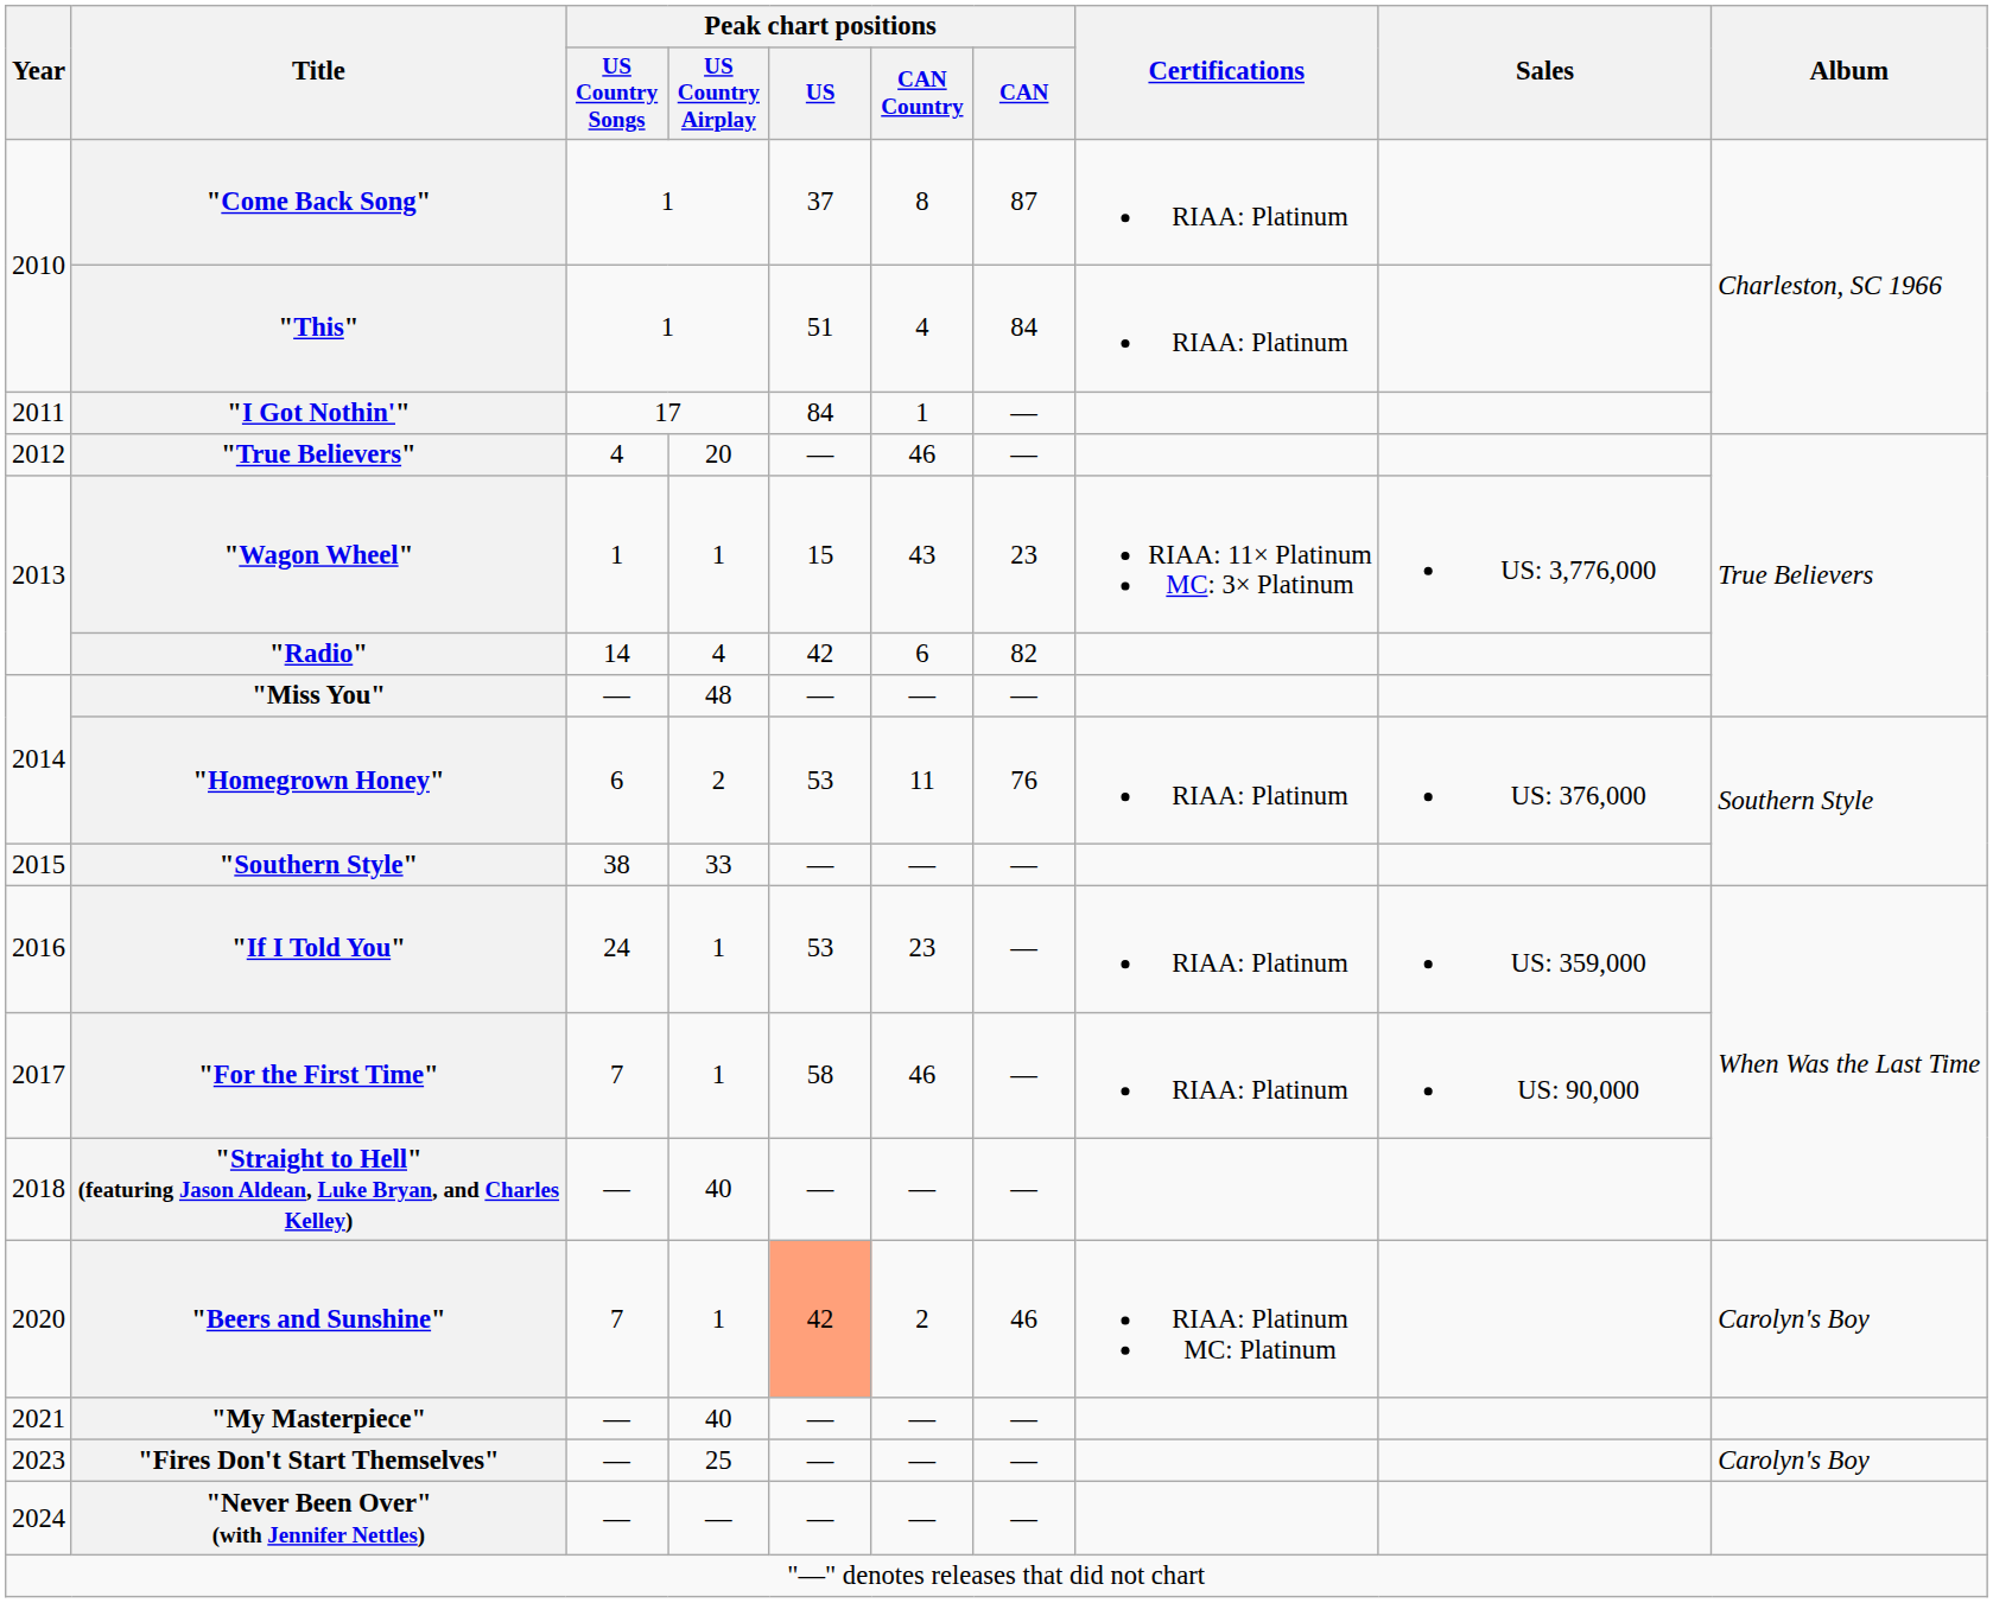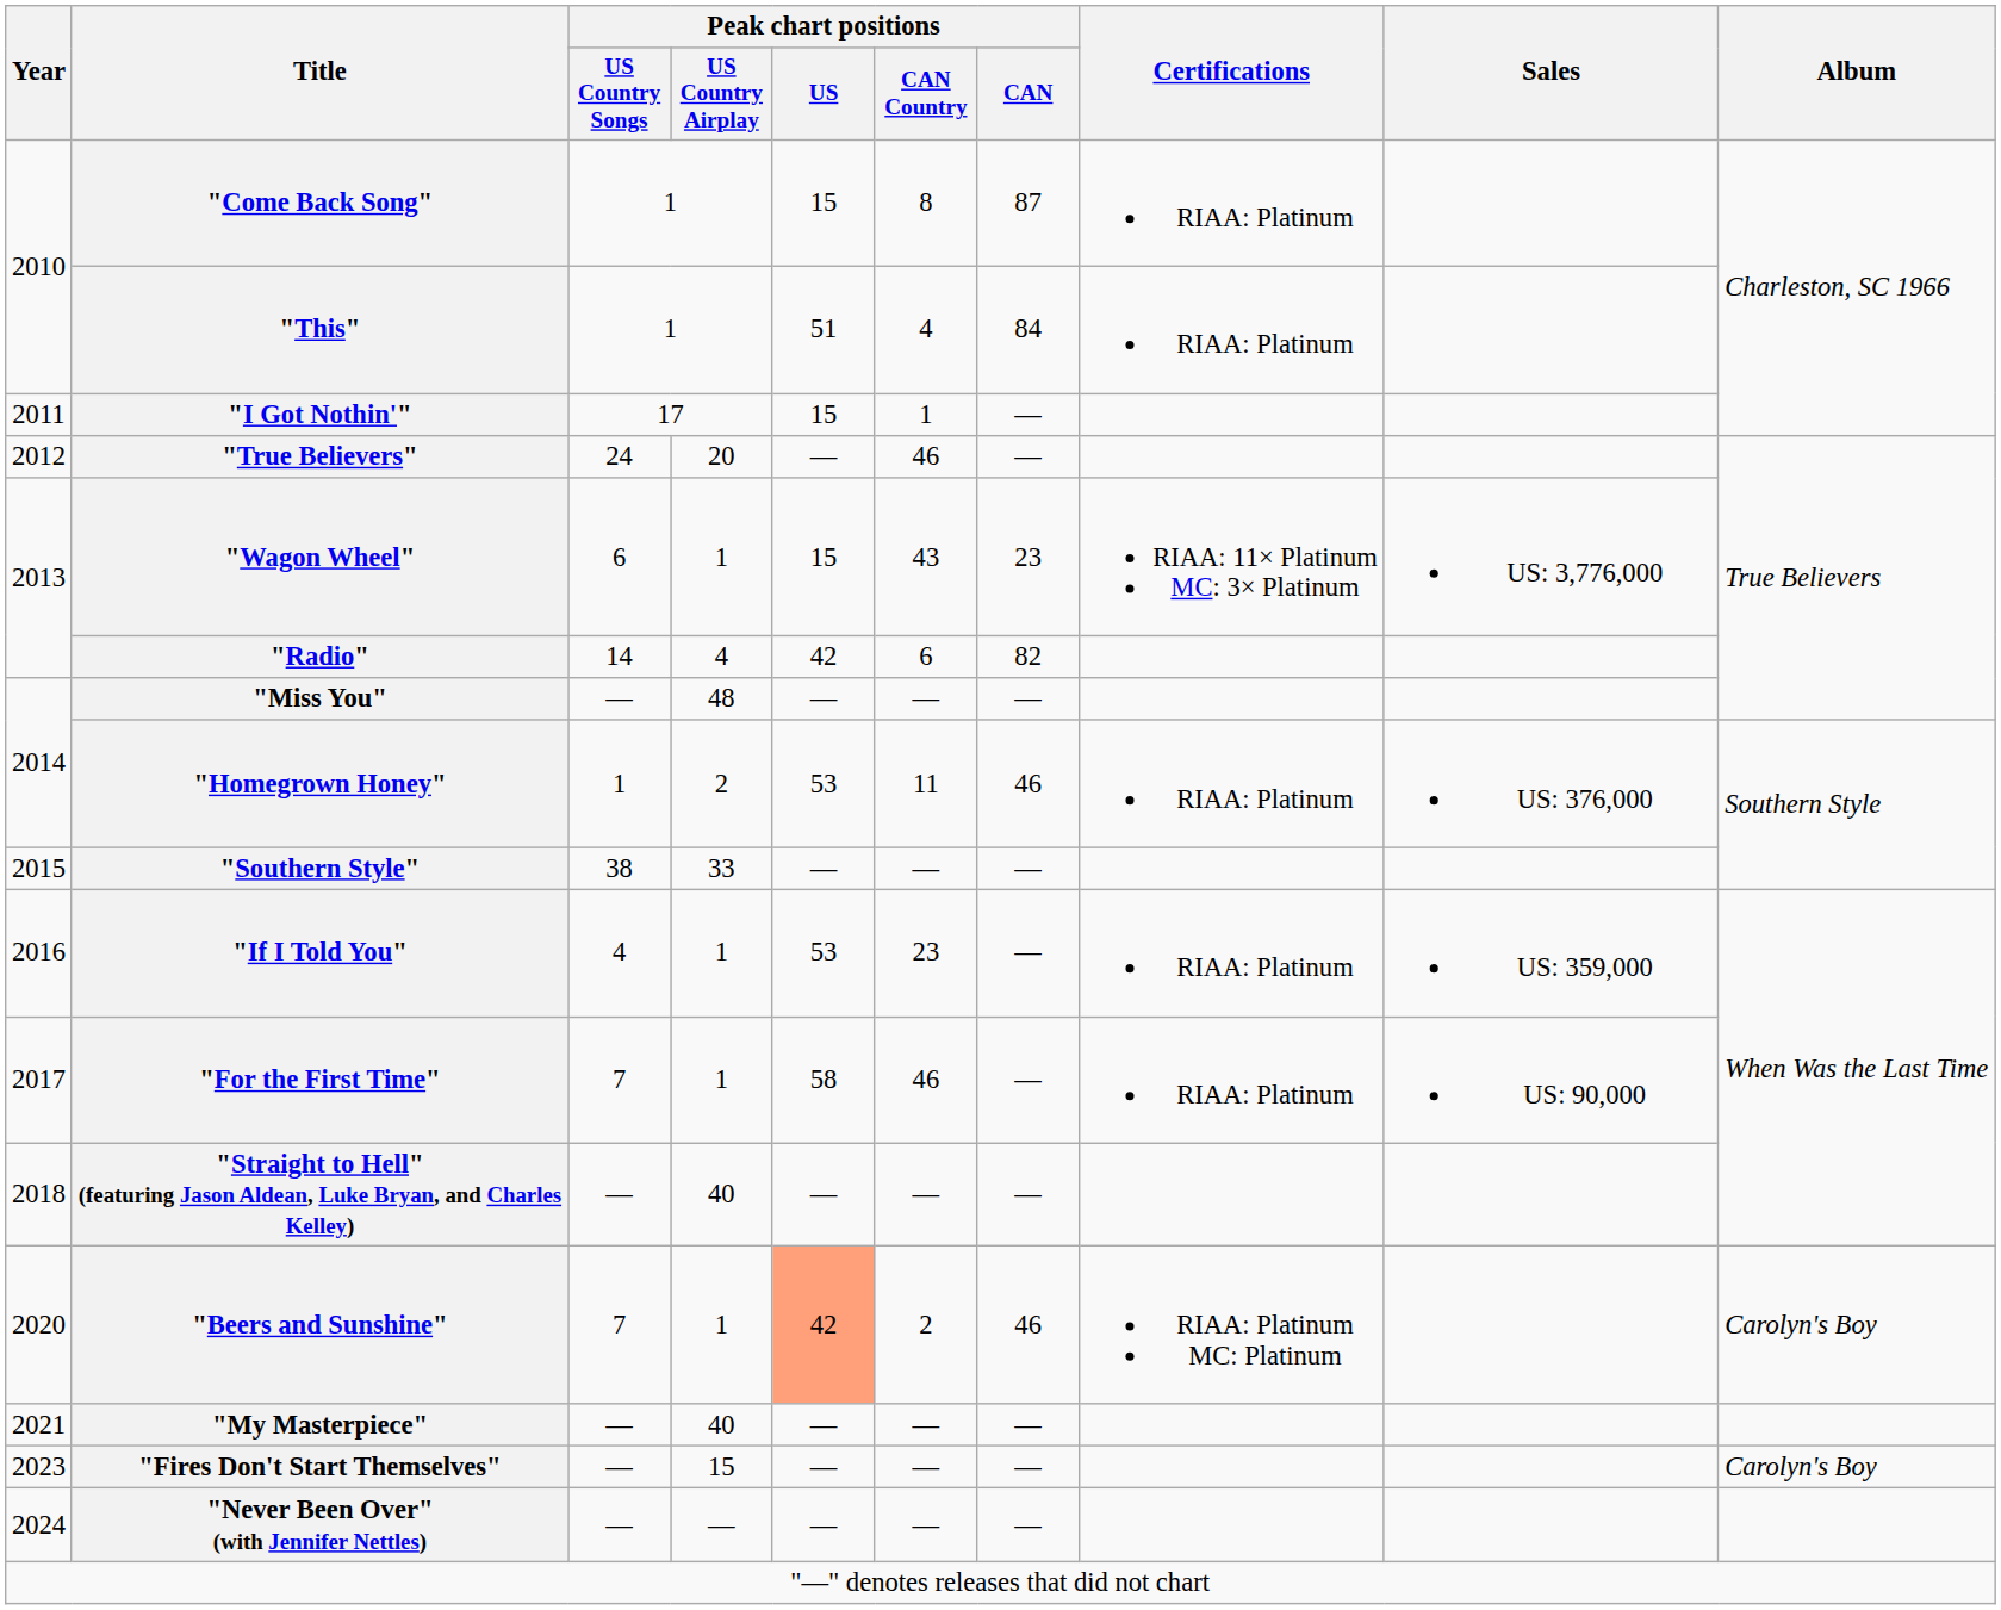 <table class="wikitable plainrowheaders" style="text-align:center;" border="1">
 <tr>
 <th scope="col" rowspan="2">Year</th>
 <th scope="col" rowspan="2" style="width:18em;">Title</th>
 <th scope="col" colspan="5">Peak chart positions</th>
 <th rowspan="2"><a href='#'>Certifications</a></th>
 <th scope="col" rowspan="2" style="width:12em;">Sales</th>
 <th scope="col" rowspan="2">Album</th>
 </tr>
 <tr>
 <th scope="col" style="width:4em;font-size:85%;"><a href='#'>US Country Songs</a><br></th>
 <th scope="col" style="width:4em;font-size:85%;"><a href='#'>US Country Airplay</a><br></th>
 <th scope="col" style="width:4em;font-size:85%;"><a href='#'>US</a><br></th>
 <th scope="col" style="width:4em;font-size:85%;"><a href='#'>CAN Country</a><br></th>
 <th scope="col" style="width:4em;font-size:85%;"><a href='#'>CAN</a><br></th>
 </tr>
 <tr>
 <td rowspan="2">2010</td>
 <th scope="row">"<a href='#'>Come Back Song</a>"</th>
 <td colspan="2">1</td>
-<td>37</td>
+<td>15</td>
 <td>8</td>
 <td>87</td>
 <td><br><ul><li>RIAA: Platinum</li></ul></td>
 <td></td>
 <td align="left" rowspan="3"><em>Charleston, SC 1966</em></td>
 </tr>
 <tr>
 <th scope="row">"<a href='#'>This</a>"</th>
 <td colspan="2">1</td>
 <td>51</td>
 <td>4</td>
 <td>84</td>
 <td><br><ul><li>RIAA: Platinum</li></ul></td>
 <td></td>
 </tr>
 <tr>
 <td>2011</td>
 <th scope="row">"<a href='#'>I Got Nothin'</a>"</th>
 <td colspan="2">17</td>
-<td>84</td>
+<td>15</td>
 <td>1</td>
 <td>—</td>
 <td></td>
 <td></td>
 </tr>
 <tr>
 <td>2012</td>
 <th scope="row">"<a href='#'>True Believers</a>"</th>
-<td>4</td>
+<td>24</td>
 <td>20</td>
 <td>—</td>
 <td>46</td>
 <td>—</td>
 <td></td>
 <td></td>
 <td align="left" rowspan="4"><em>True Believers</em></td>
 </tr>
 <tr>
 <td rowspan="2">2013</td>
 <th scope="row">"<a href='#'>Wagon Wheel</a>"</th>
-<td>1</td>
+<td>6</td>
 <td>1</td>
 <td>15</td>
 <td>43</td>
 <td>23</td>
 <td><br><ul><li>RIAA: 11× Platinum</li><li><a href='#'>MC</a>: 3× Platinum</li></ul></td>
 <td><br><ul><li>US: 3,776,000</li></ul></td>
 </tr>
 <tr>
 <th scope="row">"<a href='#'>Radio</a>"</th>
 <td>14</td>
 <td>4</td>
 <td>42</td>
 <td>6</td>
 <td>82</td>
 <td></td>
 <td></td>
 </tr>
 <tr>
 <td rowspan="2">2014</td>
 <th scope="row">"Miss You"</th>
 <td>—</td>
 <td>48</td>
 <td>—</td>
 <td>—</td>
 <td>—</td>
 <td></td>
 <td></td>
 </tr>
 <tr>
 <th scope="row">"<a href='#'>Homegrown Honey</a>"</th>
-<td>6</td>
+<td>1</td>
 <td>2</td>
 <td>53</td>
 <td>11</td>
-<td>76</td>
+<td>46</td>
 <td><br><ul><li>RIAA: Platinum</li></ul></td>
 <td><br><ul><li>US: 376,000</li></ul></td>
 <td align="left" rowspan="2"><em>Southern Style</em></td>
 </tr>
 <tr>
 <td>2015</td>
 <th scope="row">"<a href='#'>Southern Style</a>"</th>
 <td>38</td>
 <td>33</td>
 <td>—</td>
 <td>—</td>
 <td>—</td>
 <td></td>
 <td></td>
 </tr>
 <tr>
 <td>2016</td>
 <th scope="row">"<a href='#'>If I Told You</a>"</th>
-<td>24</td>
+<td>4</td>
 <td>1</td>
 <td>53</td>
 <td>23</td>
 <td>—</td>
 <td><br><ul><li>RIAA: Platinum</li></ul></td>
 <td><br><ul><li>US: 359,000</li></ul></td>
 <td align="left" rowspan="3"><em>When Was the Last Time</em></td>
 </tr>
 <tr>
 <td>2017</td>
 <th scope="row">"<a href='#'>For the First Time</a>"</th>
 <td>7</td>
 <td>1</td>
 <td>58</td>
 <td>46</td>
 <td>—</td>
 <td><br><ul><li>RIAA: Platinum</li></ul></td>
 <td><br><ul><li>US: 90,000</li></ul></td>
 </tr>
 <tr>
 <td>2018</td>
 <th scope="row">"<a href='#'>Straight to Hell</a>"<br> <small>(featuring <a href='#'>Jason Aldean</a>, <a href='#'>Luke Bryan</a>, and <a href='#'>Charles Kelley</a>)</small></th>
 <td>—</td>
 <td>40</td>
 <td>—</td>
 <td>—</td>
 <td>—</td>
 <td></td>
 <td></td>
 </tr>
 <tr>
 <td>2020</td>
 <th scope="row">"<a href='#'>Beers and Sunshine</a>"</th>
 <td>7</td>
 <td>1</td>
 <td style="background: lightsalmon;">42</td>
 <td>2</td>
 <td>46</td>
 <td><br><ul><li>RIAA: Platinum</li><li>MC: Platinum</li></ul></td>
 <td></td>
 <td align="left"><em>Carolyn's Boy</em></td>
 </tr>
 <tr>
 <td>2021</td>
 <th scope="row">"My Masterpiece"</th>
 <td>—</td>
 <td>40</td>
 <td>—</td>
 <td>—</td>
 <td>—</td>
 <td></td>
 <td></td>
 <td></td>
 </tr>
 <tr>
 <td>2023</td>
 <th scope="row">"Fires Don't Start Themselves"</th>
 <td>—</td>
-<td>25</td>
+<td>15</td>
 <td>—</td>
 <td>—</td>
 <td>—</td>
 <td></td>
 <td></td>
 <td align="left"><em>Carolyn's Boy</em></td>
 </tr>
 <tr>
 <td>2024</td>
 <th scope="row">"Never Been Over"<br> <small>(with <a href='#'>Jennifer Nettles</a>)</small></th>
 <td>—</td>
 <td>—</td>
 <td>—</td>
 <td>—</td>
 <td>—</td>
 <td></td>
 <td></td>
 <td></td>
 </tr>
 <tr>
 <td colspan="10">"—" denotes releases that did not chart</td>
 </tr>
 </table>
